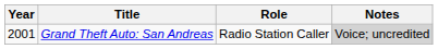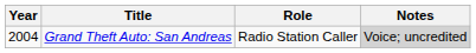 <table class="wikitable">
 <tr>
 <th>Year</th>
 <th>Title</th>
 <th>Role</th>
 <th>Notes</th>
 </tr>
 <tr>
-<td>2001</td>
+<td>2004</td>
 <td><em><a href='#'>Grand Theft Auto: San Andreas</a></em></td>
 <td>Radio Station Caller</td>
 <td style="background: lightgrey;">Voice; uncredited</td>
 </tr>
 </table>
